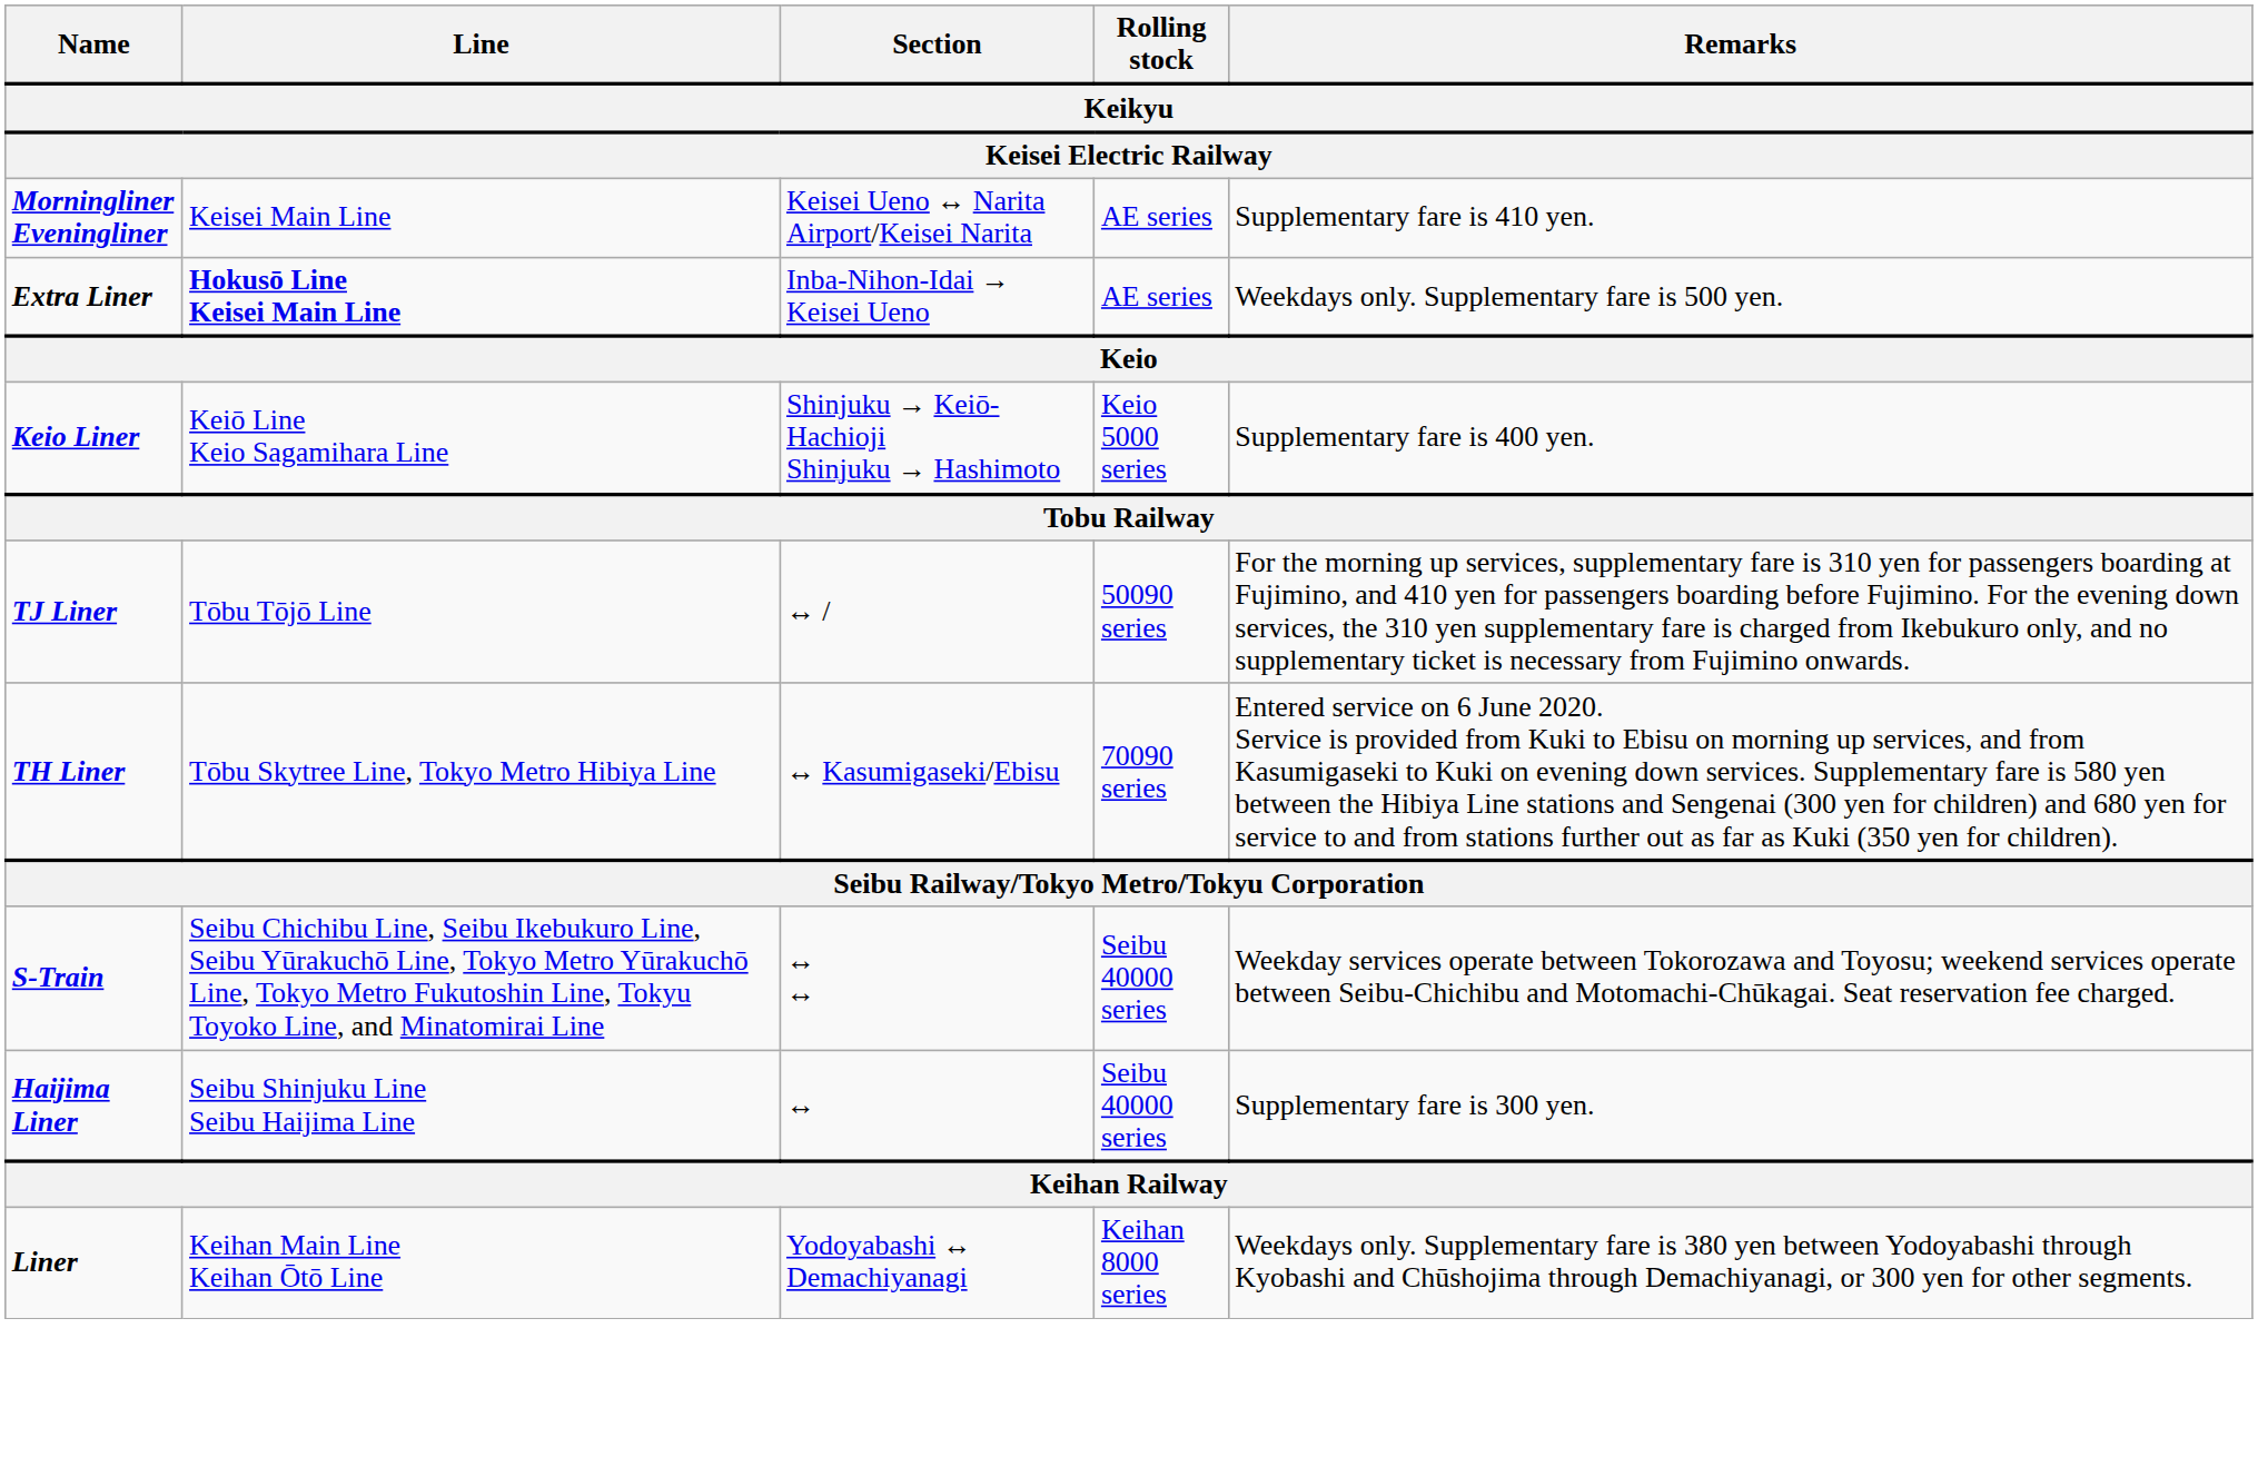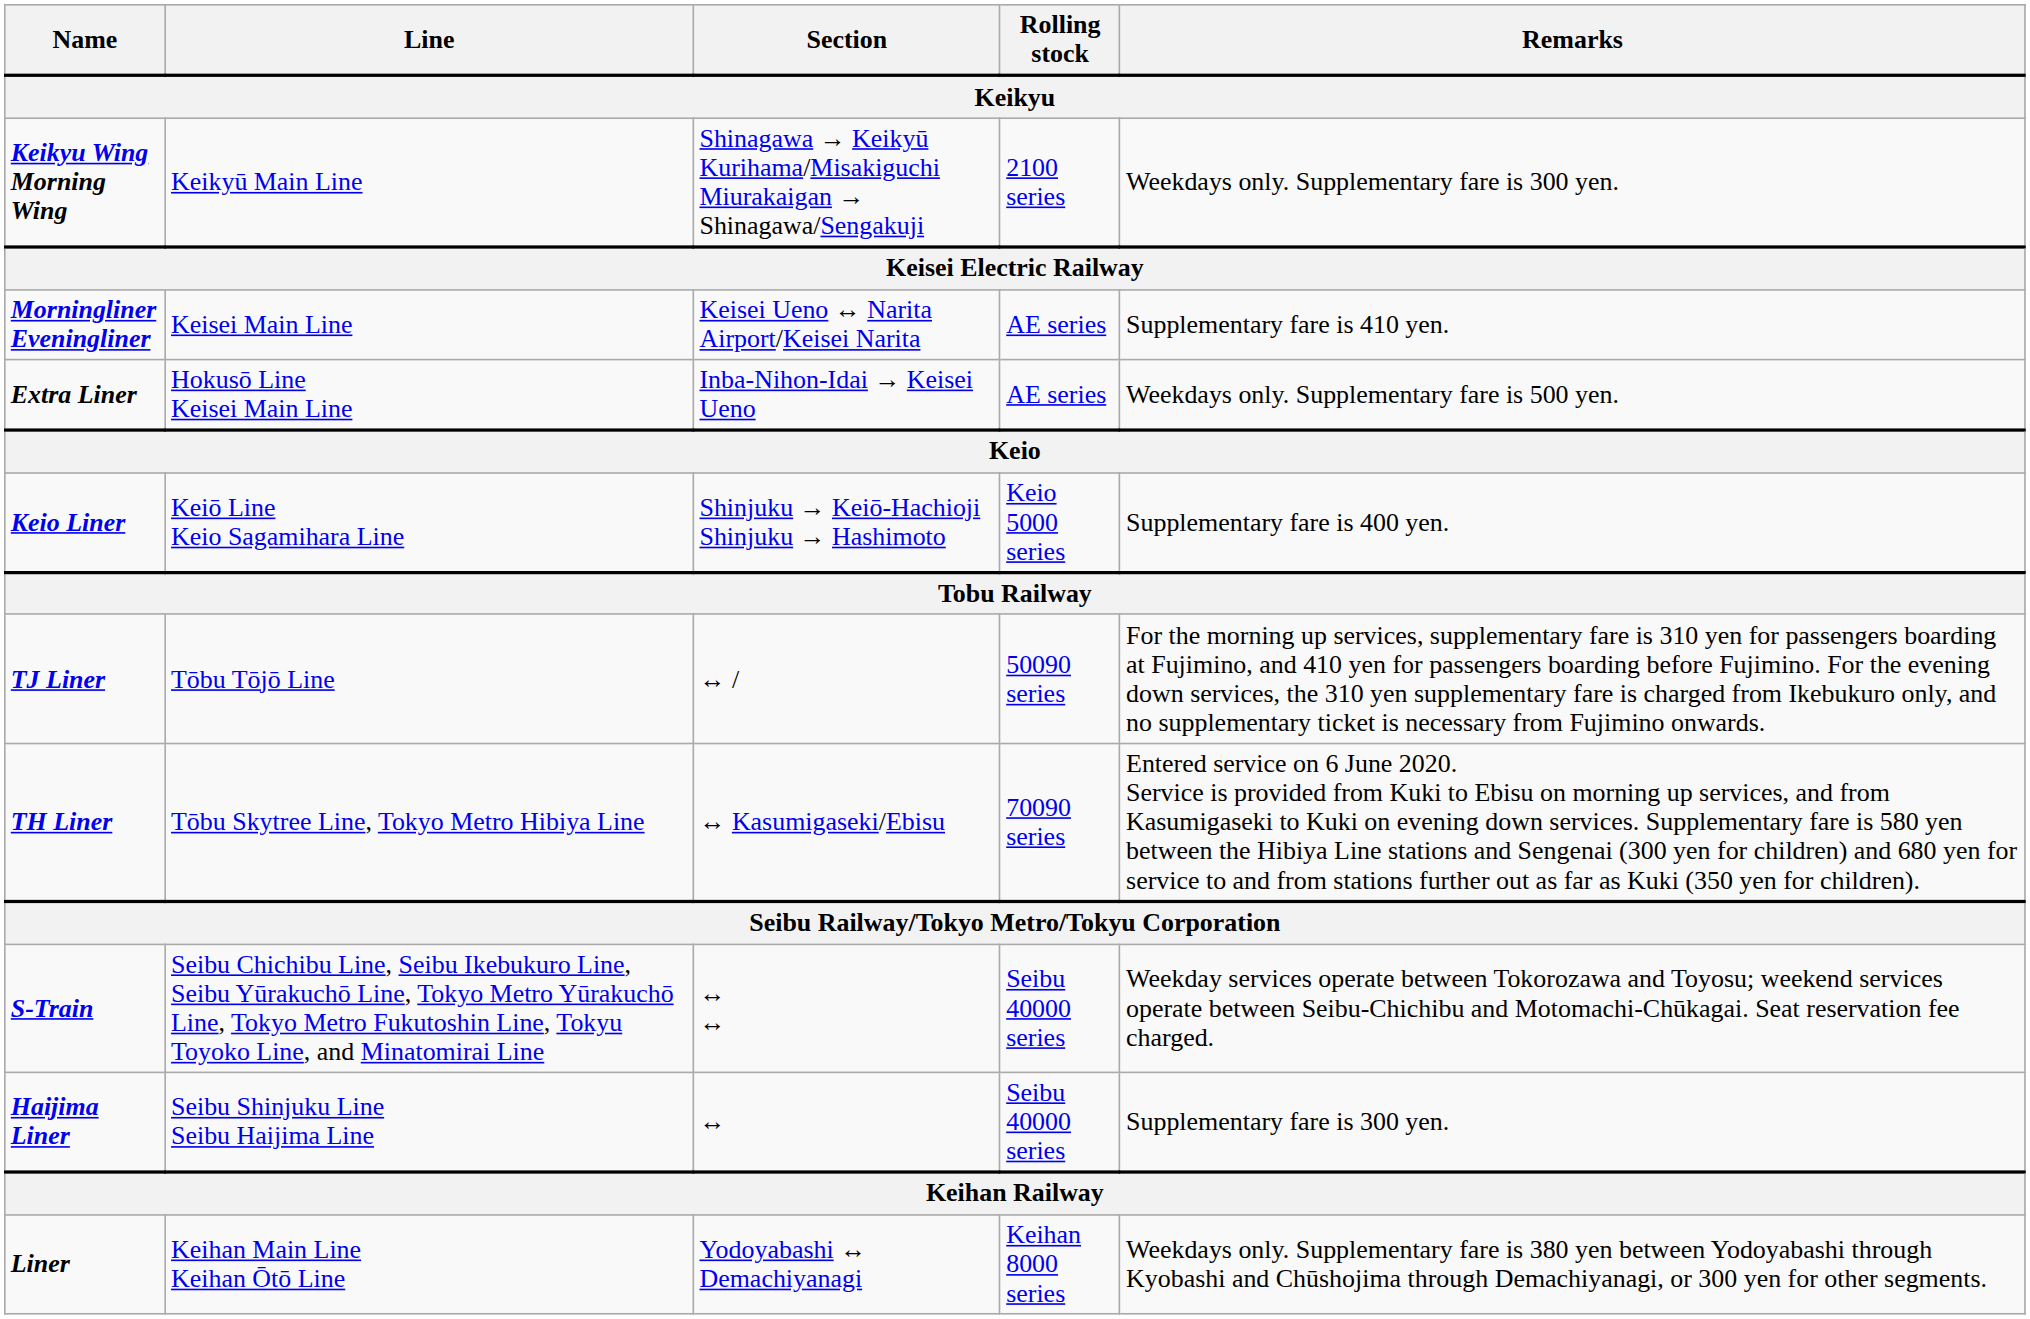 <table class="wikitable">
 <tr>
 <th>Name</th>
 <th>Line</th>
 <th>Section</th>
 <th>Rolling stock</th>
 <th>Remarks</th>
 </tr>
 <tr>
 <th colspan="5" style="border-top:solid 2px black;">Keikyu</th>
+</tr>
+<tr>
+<td><strong><em><a href='#'>Keikyu Wing</a></em></strong><br><strong><em>Morning Wing</em></strong></td>
+<td><a href='#'>Keikyū Main Line</a></td>
+<td><a href='#'>Shinagawa</a> → <a href='#'>Keikyū Kurihama</a>/<a href='#'>Misakiguchi</a><br><a href='#'>Miurakaigan</a> → Shinagawa/<a href='#'>Sengakuji</a></td>
+<td><a href='#'>2100 series</a></td>
+<td>Weekdays only. Supplementary fare is 300 yen.</td>
 </tr>
 <tr>
 <th colspan="5" style="border-top:solid 2px black;">Keisei Electric Railway</th>
 </tr>
 <tr>
 <td><strong><em><a href='#'>Morningliner</a></em></strong><br><strong><em><a href='#'>Eveningliner</a></em></strong></td>
 <td><a href='#'>Keisei Main Line</a></td>
 <td><a href='#'>Keisei Ueno</a> ↔ <a href='#'>Narita Airport</a>/<a href='#'>Keisei Narita</a></td>
 <td><a href='#'>AE series</a></td>
 <td>Supplementary fare is 410 yen.</td>
 </tr>
 <tr>
 <td><strong><em>Extra Liner</em></strong></td>
-<td><strong><a href='#'>Hokusō Line</a><br><a href='#'>Keisei Main Line</a></strong></td>
+<td><a href='#'>Hokusō Line</a><br><a href='#'>Keisei Main Line</a></td>
 <td><a href='#'>Inba-Nihon-Idai</a> → <a href='#'>Keisei Ueno</a></td>
 <td><a href='#'>AE series</a></td>
 <td>Weekdays only. Supplementary fare is 500 yen.</td>
 </tr>
 <tr>
 <th colspan="5" style="border-top:solid 2px black;">Keio</th>
 </tr>
 <tr>
 <td><a href='#'><strong><em>Keio Liner</em></strong></a></td>
 <td><a href='#'>Keiō Line</a><br><a href='#'>Keio Sagamihara Line</a></td>
 <td><a href='#'>Shinjuku</a> → <a href='#'>Keiō-Hachioji</a><br><a href='#'>Shinjuku</a> → <a href='#'>Hashimoto</a></td>
 <td><a href='#'>Keio 5000 series</a></td>
 <td>Supplementary fare is 400 yen.</td>
 </tr>
 <tr>
 <th colspan="5" style="border-top:solid 2px black;">Tobu Railway</th>
 </tr>
 <tr>
 <td><strong><em><a href='#'>TJ Liner</a></em></strong></td>
 <td><a href='#'>Tōbu Tōjō Line</a></td>
 <td> ↔ /</td>
 <td><a href='#'>50090 series</a></td>
 <td>For the morning up services, supplementary fare is 310 yen for passengers boarding at Fujimino, and 410 yen for passengers boarding before Fujimino. For the evening down services, the 310 yen supplementary fare is charged from Ikebukuro only, and no supplementary ticket is necessary from Fujimino onwards.</td>
 </tr>
 <tr>
 <td><strong><em><a href='#'>TH Liner</a></em></strong></td>
 <td><a href='#'>Tōbu Skytree Line</a>, <a href='#'>Tokyo Metro Hibiya Line</a></td>
 <td> ↔ <a href='#'>Kasumigaseki</a>/<a href='#'>Ebisu</a></td>
 <td><a href='#'>70090 series</a></td>
 <td>Entered service on 6 June 2020.<br>Service is provided from Kuki to Ebisu on morning up services, and from Kasumigaseki to Kuki on evening down services. Supplementary fare is 580 yen between the Hibiya Line stations and Sengenai (300 yen for children) and 680 yen for service to and from stations further out as far as Kuki (350 yen for children).</td>
 </tr>
 <tr>
 <th colspan="5" style="border-top:solid 2px black;">Seibu Railway/Tokyo Metro/Tokyu Corporation</th>
 </tr>
 <tr>
 <td><strong><em><a href='#'>S-Train</a></em></strong></td>
 <td><a href='#'>Seibu Chichibu Line</a>, <a href='#'>Seibu Ikebukuro Line</a>, <a href='#'>Seibu Yūrakuchō Line</a>, <a href='#'>Tokyo Metro Yūrakuchō Line</a>, <a href='#'>Tokyo Metro Fukutoshin Line</a>, <a href='#'>Tokyu Toyoko Line</a>, and <a href='#'>Minatomirai Line</a></td>
 <td> ↔ <br> ↔ </td>
 <td><a href='#'>Seibu 40000 series</a></td>
 <td>Weekday services operate between Tokorozawa and Toyosu; weekend services operate between Seibu-Chichibu and Motomachi-Chūkagai. Seat reservation fee charged.</td>
 </tr>
 <tr>
 <td><strong><em><a href='#'>Haijima Liner</a></em></strong></td>
 <td><a href='#'>Seibu Shinjuku Line</a><br><a href='#'>Seibu Haijima Line</a></td>
 <td> ↔ </td>
 <td><a href='#'>Seibu 40000 series</a></td>
 <td>Supplementary fare is 300 yen.</td>
 </tr>
 <tr>
 <th colspan="5" style="border-top:solid 2px black;">Keihan Railway</th>
 </tr>
 <tr>
 <td><strong><em>Liner</em></strong></td>
 <td><a href='#'>Keihan Main Line</a><br><a href='#'>Keihan Ōtō Line</a></td>
 <td><a href='#'>Yodoyabashi</a> ↔ <a href='#'>Demachiyanagi</a></td>
 <td><a href='#'>Keihan 8000 series</a></td>
 <td>Weekdays only. Supplementary fare is 380 yen between Yodoyabashi through Kyobashi and Chūshojima through Demachiyanagi, or 300 yen for other segments.</td>
 </tr>
 </table>
